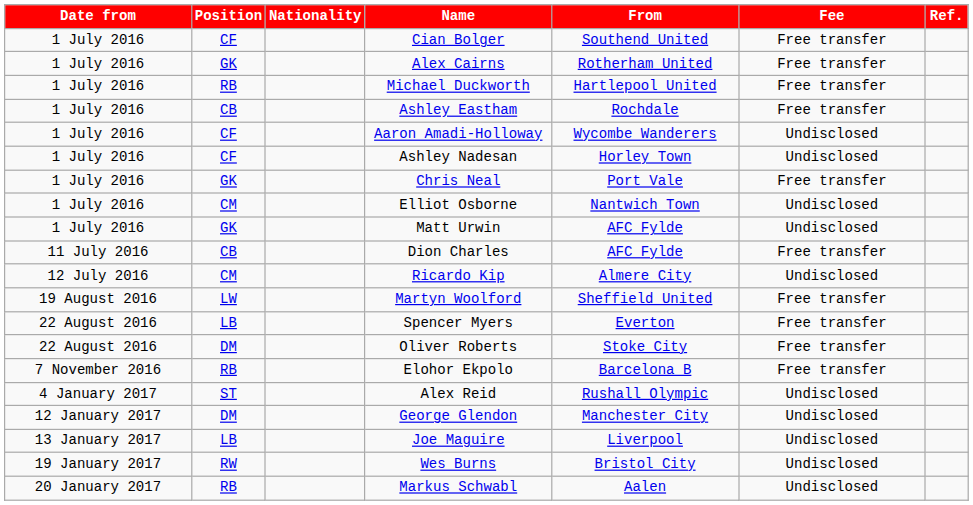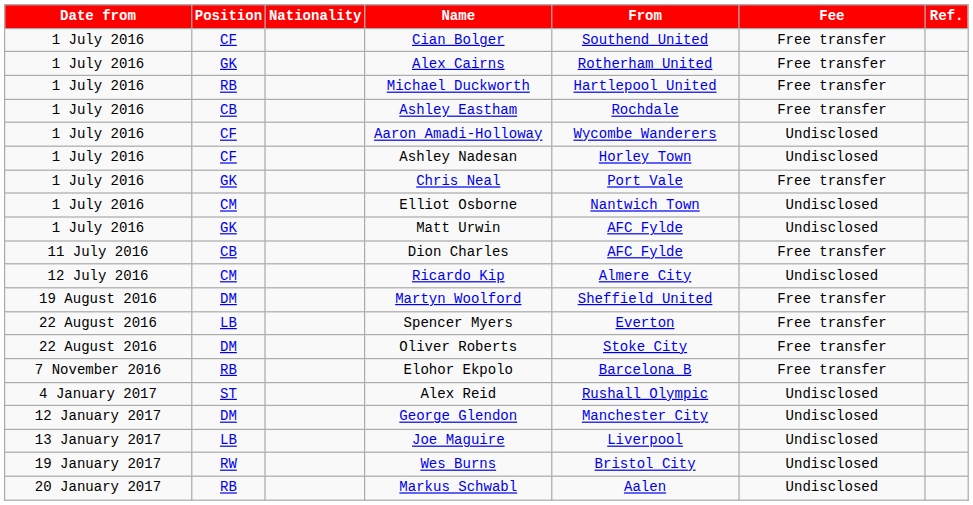 <table class="wikitable"  style="text-align:center; font-size:90%; ">
 <tr>
 <th style="background:#FF0000; color:#FFFFFF; width:150px;">Date from</th>
 <th style="background:#FF0000; color:#FFFFFF; width:50px;">Position</th>
 <th style="background:#FF0000; color:#FFFFFF; width:50px;">Nationality</th>
 <th style="background:#FF0000; color:#FFFFFF; width:150px;">Name</th>
 <th style="background:#FF0000; color:#FFFFFF; width:150px;">From</th>
 <th style="background:#FF0000; color:#FFFFFF; width:150px;">Fee</th>
 <th style="background:#FF0000; color:#FFFFFF; width:30px;">Ref.</th>
 </tr>
 <tr>
 <td>1 July 2016</td>
 <td><a href='#'>CF</a></td>
 <td></td>
 <td><a href='#'>Cian Bolger</a></td>
 <td><a href='#'>Southend United</a></td>
 <td>Free transfer</td>
 <td></td>
 </tr>
 <tr>
 <td>1 July 2016</td>
 <td><a href='#'>GK</a></td>
 <td></td>
 <td><a href='#'>Alex Cairns</a></td>
 <td><a href='#'>Rotherham United</a></td>
 <td>Free transfer</td>
 <td></td>
 </tr>
 <tr>
 <td>1 July 2016</td>
 <td><a href='#'>RB</a></td>
 <td></td>
 <td><a href='#'>Michael Duckworth</a></td>
 <td><a href='#'>Hartlepool United</a></td>
 <td>Free transfer</td>
 <td></td>
 </tr>
 <tr>
 <td>1 July 2016</td>
 <td><a href='#'>CB</a></td>
 <td></td>
 <td><a href='#'>Ashley Eastham</a></td>
 <td><a href='#'>Rochdale</a></td>
 <td>Free transfer</td>
 <td></td>
 </tr>
 <tr>
 <td>1 July 2016</td>
 <td><a href='#'>CF</a></td>
 <td></td>
 <td><a href='#'>Aaron Amadi-Holloway</a></td>
 <td><a href='#'>Wycombe Wanderers</a></td>
 <td>Undisclosed</td>
 <td></td>
 </tr>
 <tr>
 <td>1 July 2016</td>
 <td><a href='#'>CF</a></td>
 <td></td>
 <td>Ashley Nadesan</td>
 <td><a href='#'>Horley Town</a></td>
 <td>Undisclosed</td>
 <td></td>
 </tr>
 <tr>
 <td>1 July 2016</td>
 <td><a href='#'>GK</a></td>
 <td></td>
 <td><a href='#'>Chris Neal</a></td>
 <td><a href='#'>Port Vale</a></td>
 <td>Free transfer</td>
 <td></td>
 </tr>
 <tr>
 <td>1 July 2016</td>
 <td><a href='#'>CM</a></td>
 <td></td>
 <td>Elliot Osborne</td>
 <td><a href='#'>Nantwich Town</a></td>
 <td>Undisclosed</td>
 <td></td>
 </tr>
 <tr>
 <td>1 July 2016</td>
 <td><a href='#'>GK</a></td>
 <td></td>
 <td>Matt Urwin</td>
 <td><a href='#'>AFC Fylde</a></td>
 <td>Undisclosed</td>
 <td></td>
 </tr>
 <tr>
 <td>11 July 2016</td>
 <td><a href='#'>CB</a></td>
 <td></td>
 <td>Dion Charles</td>
 <td><a href='#'>AFC Fylde</a></td>
 <td>Free transfer</td>
 <td></td>
 </tr>
 <tr>
 <td>12 July 2016</td>
 <td><a href='#'>CM</a></td>
 <td></td>
 <td><a href='#'>Ricardo Kip</a></td>
 <td><a href='#'>Almere City</a></td>
 <td>Undisclosed</td>
 <td></td>
 </tr>
 <tr>
 <td>19 August 2016</td>
-<td><a href='#'>LW</a></td>
+<td><a href='#'>DM</a></td>
 <td></td>
 <td><a href='#'>Martyn Woolford</a></td>
 <td><a href='#'>Sheffield United</a></td>
 <td>Free transfer</td>
 <td></td>
 </tr>
 <tr>
 <td>22 August 2016</td>
 <td><a href='#'>LB</a></td>
 <td></td>
 <td>Spencer Myers</td>
 <td><a href='#'>Everton</a></td>
 <td>Free transfer</td>
 <td></td>
 </tr>
 <tr>
 <td>22 August 2016</td>
 <td><a href='#'>DM</a></td>
 <td></td>
 <td>Oliver Roberts</td>
 <td><a href='#'>Stoke City</a></td>
 <td>Free transfer</td>
 <td></td>
 </tr>
 <tr>
 <td>7 November 2016</td>
 <td><a href='#'>RB</a></td>
 <td></td>
 <td>Elohor Ekpolo</td>
 <td><a href='#'>Barcelona B</a></td>
 <td>Free transfer</td>
 <td></td>
 </tr>
 <tr>
 <td>4 January 2017</td>
 <td><a href='#'>ST</a></td>
 <td></td>
 <td>Alex Reid</td>
 <td><a href='#'>Rushall Olympic</a></td>
 <td>Undisclosed</td>
 <td></td>
 </tr>
 <tr>
 <td>12 January 2017</td>
 <td><a href='#'>DM</a></td>
 <td></td>
 <td><a href='#'>George Glendon</a></td>
 <td><a href='#'>Manchester City</a></td>
 <td>Undisclosed</td>
 <td></td>
 </tr>
 <tr>
 <td>13 January 2017</td>
 <td><a href='#'>LB</a></td>
 <td></td>
 <td><a href='#'>Joe Maguire</a></td>
 <td><a href='#'>Liverpool</a></td>
 <td>Undisclosed</td>
 <td></td>
 </tr>
 <tr>
 <td>19 January 2017</td>
 <td><a href='#'>RW</a></td>
 <td></td>
 <td><a href='#'>Wes Burns</a></td>
 <td><a href='#'>Bristol City</a></td>
 <td>Undisclosed</td>
 <td></td>
 </tr>
 <tr>
 <td>20 January 2017</td>
 <td><a href='#'>RB</a></td>
 <td></td>
 <td><a href='#'>Markus Schwabl</a></td>
 <td><a href='#'>Aalen</a></td>
 <td>Undisclosed</td>
 <td></td>
 </tr>
 </table>
